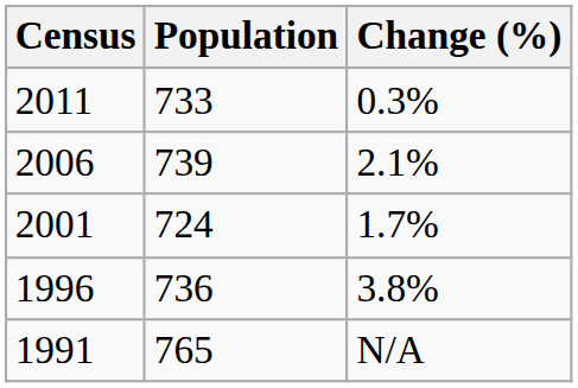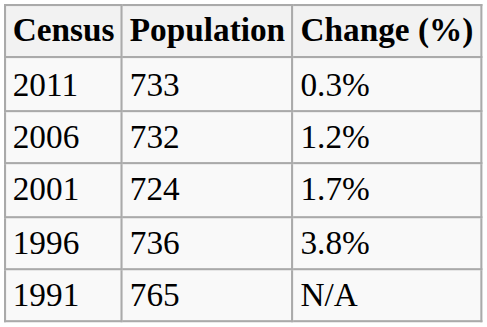 <table class="wikitable">
 <tr>
 <th>Census</th>
 <th>Population</th>
 <th>Change (%)</th>
 </tr>
 <tr>
 <td>2011</td>
 <td>733</td>
 <td> 0.3%</td>
 </tr>
 <tr>
 <td>2006</td>
-<td>739</td>
-<td> 2.1%</td>
+<td>732</td>
+<td> 1.2%</td>
 </tr>
 <tr>
 <td>2001</td>
 <td>724</td>
 <td> 1.7%</td>
 </tr>
 <tr>
 <td>1996</td>
 <td>736</td>
 <td> 3.8%</td>
 </tr>
 <tr>
 <td>1991</td>
 <td>765</td>
 <td>N/A</td>
 </tr>
 </table>
